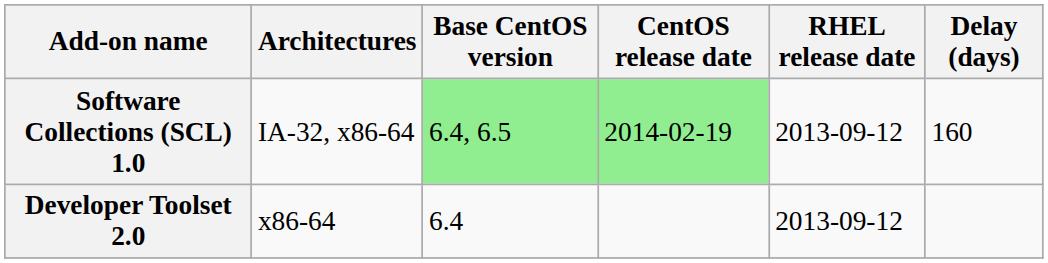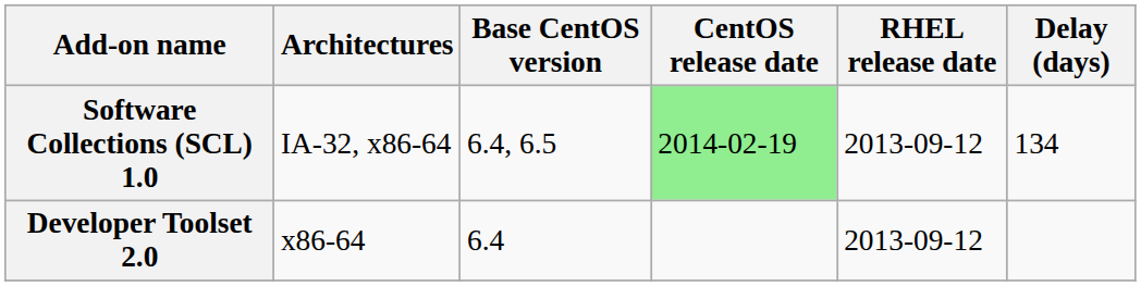 <table class="wikitable">
 <tr>
 <th scope="col">Add-on name</th>
 <th scope="col">Architectures</th>
 <th scope="col">Base CentOS version</th>
 <th scope="col">CentOS release date</th>
 <th scope="col">RHEL release date</th>
 <th scope="col">Delay (days)</th>
 </tr>
 <tr>
 <th scope="row">Software Collections (SCL) 1.0</th>
 <td>IA-32, x86-64</td>
-<td style="background: lightgreen;">6.4, 6.5</td>
+<td>6.4, 6.5</td>
 <td style="background: lightgreen;">2014-02-19</td>
 <td>2013-09-12</td>
-<td>160</td>
+<td>134</td>
 </tr>
 <tr>
 <th scope="row">Developer Toolset 2.0</th>
 <td>x86-64</td>
 <td>6.4</td>
 <td></td>
 <td>2013-09-12</td>
 <td></td>
 </tr>
 </table>
